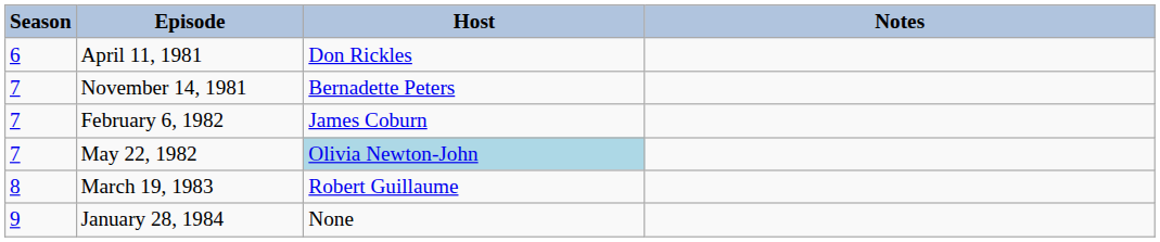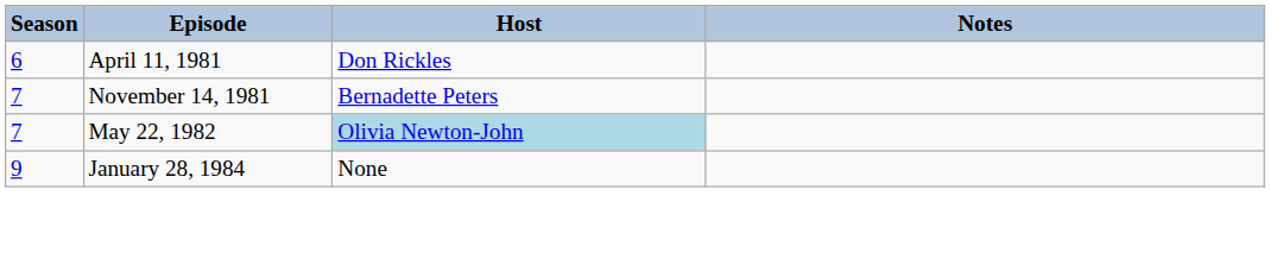 <table class="wikitable" style="width:100%;">
 <tr>
 <th style="background:#B0C4DE;" width="5%">Season</th>
 <th style="background:#B0C4DE;" width="20%">Episode</th>
 <th style="background:#B0C4DE;" width="30%">Host</th>
 <th style="background:#B0C4DE;" width="45%">Notes</th>
 </tr>
 <tr>
 <td><a href='#'>6</a></td>
 <td>April 11, 1981</td>
 <td><a href='#'>Don Rickles</a></td>
 <td></td>
 </tr>
 <tr>
 <td><a href='#'>7</a></td>
 <td>November 14, 1981</td>
 <td><a href='#'>Bernadette Peters</a></td>
 <td></td>
 </tr>
 <tr>
 <td><a href='#'>7</a></td>
-<td>February 6, 1982</td>
-<td><a href='#'>James Coburn</a></td>
-<td></td>
-</tr>
-<tr>
-<td><a href='#'>7</a></td>
 <td>May 22, 1982</td>
 <td style="background: lightblue;"><a href='#'>Olivia Newton-John</a></td>
-<td></td>
-</tr>
-<tr>
-<td><a href='#'>8</a></td>
-<td>March 19, 1983</td>
-<td><a href='#'>Robert Guillaume</a></td>
 <td></td>
 </tr>
 <tr>
 <td><a href='#'>9</a></td>
 <td>January 28, 1984</td>
 <td>None</td>
 <td></td>
 </tr>
 </table>
